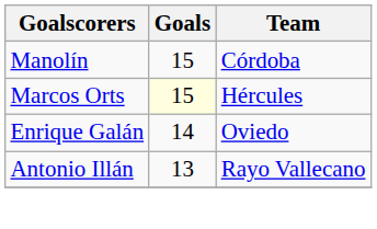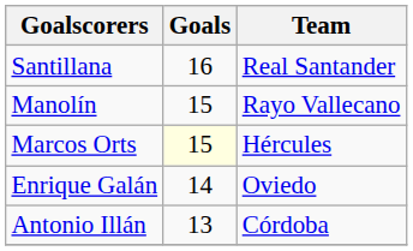 <table class="wikitable sortable" class="wikitable">
 <tr style="background:#ccc; text-align:center;">
 <th>Goalscorers</th>
 <th>Goals</th>
 <th>Team</th>
 </tr>
 <tr>
+<td> <a href='#'>Santillana</a></td>
+<td style="text-align:center;">16</td>
+<td><a href='#'>Real Santander</a></td>
+</tr>
+<tr>
 <td> <a href='#'>Manolín</a></td>
 <td style="text-align:center;">15</td>
-<td><a href='#'>Córdoba</a></td>
+<td><a href='#'>Rayo Vallecano</a></td>
 </tr>
 <tr>
 <td> <a href='#'>Marcos Orts</a></td>
 <td style="background: lightyellow; text-align:center;">15</td>
 <td><a href='#'>Hércules</a></td>
 </tr>
 <tr>
 <td> <a href='#'>Enrique Galán</a></td>
 <td style="text-align:center;">14</td>
 <td><a href='#'>Oviedo</a></td>
 </tr>
 <tr>
 <td> <a href='#'>Antonio Illán</a></td>
 <td style="text-align:center;">13</td>
-<td><a href='#'>Rayo Vallecano</a></td>
+<td><a href='#'>Córdoba</a></td>
 </tr>
 <tr>
 </tr>
 </table>
